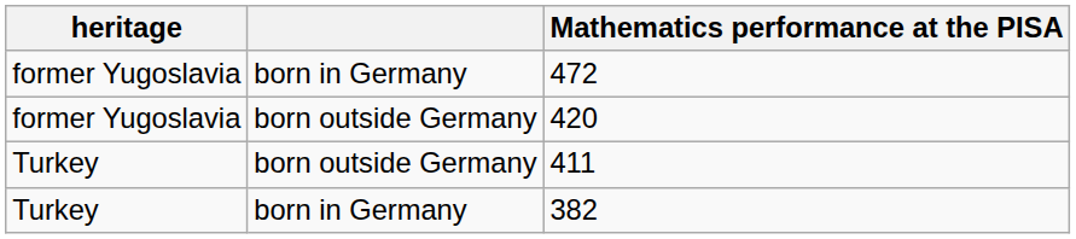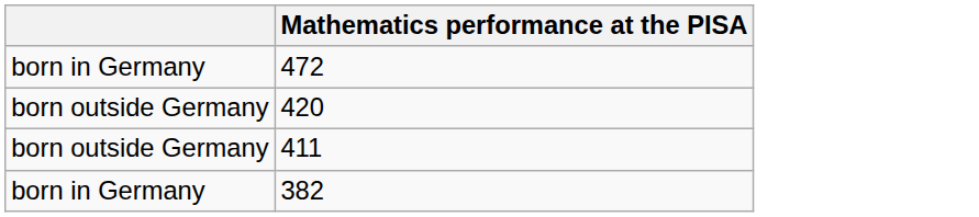 <table class="wikitable">
 <tr>
-<th>heritage</th>
 <th></th>
 <th>Mathematics performance at the PISA</th>
 </tr>
 <tr>
-<td>former Yugoslavia</td>
 <td>born in Germany</td>
 <td>472</td>
 </tr>
 <tr>
-<td>former Yugoslavia</td>
 <td>born outside Germany</td>
 <td>420</td>
 </tr>
 <tr>
-<td>Turkey</td>
 <td>born outside Germany</td>
 <td>411</td>
 </tr>
 <tr>
-<td>Turkey</td>
 <td>born in Germany</td>
 <td>382</td>
 </tr>
 </table>
